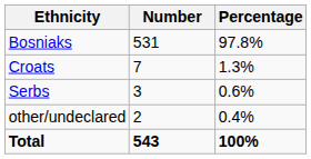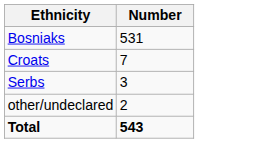 <table class="wikitable">
 <tr>
 <th width="100px">Ethnicity</th>
 <th width="80px">Number</th>
-<th width="80px">Percentage</th>
 </tr>
 <tr>
 <td><a href='#'>Bosniaks</a></td>
 <td>531</td>
-<td>97.8%</td>
 </tr>
 <tr>
 <td><a href='#'>Croats</a></td>
 <td>7</td>
-<td>1.3%</td>
 </tr>
 <tr>
 <td><a href='#'>Serbs</a></td>
 <td>3</td>
-<td>0.6%</td>
 </tr>
 <tr>
 <td>other/undeclared</td>
 <td>2</td>
-<td>0.4%</td>
 </tr>
 <tr>
 <td><strong>Total</strong></td>
 <td><strong>543</strong></td>
-<td><strong>100%</strong></td>
 </tr>
 </table>
